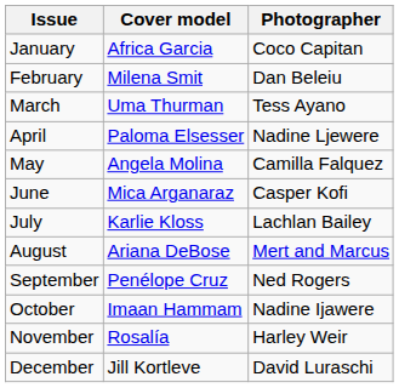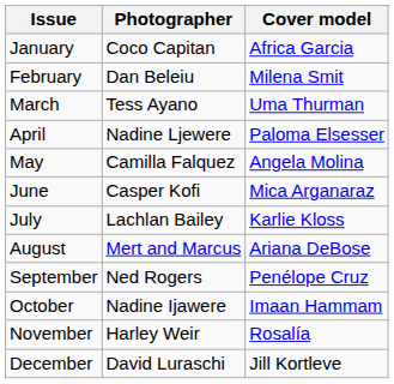 <table class="wikitable">
 <tr>
 <th>Issue</th>
+<th>Photographer</th>
 <th>Cover model</th>
-<th>Photographer</th>
 </tr>
 <tr>
 <td>January</td>
+<td>Coco Capitan</td>
 <td><a href='#'>Africa Garcia</a></td>
-<td>Coco Capitan</td>
 </tr>
 <tr>
 <td>February</td>
+<td>Dan Beleiu</td>
 <td><a href='#'>Milena Smit</a></td>
-<td>Dan Beleiu</td>
 </tr>
 <tr>
 <td>March</td>
+<td>Tess Ayano</td>
 <td><a href='#'>Uma Thurman</a></td>
-<td>Tess Ayano</td>
 </tr>
 <tr>
 <td>April</td>
+<td>Nadine Ljewere</td>
 <td><a href='#'>Paloma Elsesser</a></td>
-<td>Nadine Ljewere</td>
 </tr>
 <tr>
 <td>May</td>
+<td>Camilla Falquez</td>
 <td><a href='#'>Angela Molina</a></td>
-<td>Camilla Falquez</td>
 </tr>
 <tr>
 <td>June</td>
+<td>Casper Kofi</td>
 <td><a href='#'>Mica Arganaraz</a></td>
-<td>Casper Kofi</td>
 </tr>
 <tr>
 <td>July</td>
+<td>Lachlan Bailey</td>
 <td><a href='#'>Karlie Kloss</a></td>
-<td>Lachlan Bailey</td>
 </tr>
 <tr>
 <td>August</td>
+<td><a href='#'>Mert and Marcus</a></td>
 <td><a href='#'>Ariana DeBose</a></td>
-<td><a href='#'>Mert and Marcus</a></td>
 </tr>
 <tr>
 <td>September</td>
+<td>Ned Rogers</td>
 <td><a href='#'>Penélope Cruz</a></td>
-<td>Ned Rogers</td>
 </tr>
 <tr>
 <td>October</td>
+<td>Nadine Ijawere</td>
 <td><a href='#'>Imaan Hammam</a></td>
-<td>Nadine Ijawere</td>
 </tr>
 <tr>
 <td>November</td>
+<td>Harley Weir</td>
 <td><a href='#'>Rosalía</a></td>
-<td>Harley Weir</td>
 </tr>
 <tr>
 <td>December</td>
+<td>David Luraschi</td>
 <td>Jill Kortleve</td>
-<td>David Luraschi</td>
 </tr>
 </table>
